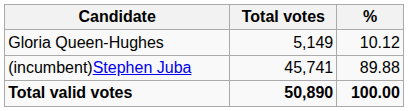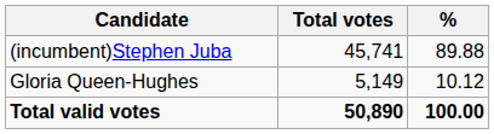 <table class="wikitable" width="400">
 <tr>
 <th align="left">Candidate</th>
 <th align="right">Total votes</th>
 <th align="right">%</th>
 </tr>
 <tr>
+<td align="left">(incumbent)<a href='#'>Stephen Juba</a></td>
+<td align="right">45,741</td>
+<td align="right">89.88</td>
+</tr>
+<tr>
 <td align="left">Gloria Queen-Hughes</td>
 <td align="right">5,149</td>
 <td align="right">10.12</td>
-</tr>
-<tr>
-<td align="left">(incumbent)<a href='#'>Stephen Juba</a></td>
-<td align="right">45,741</td>
-<td align="right">89.88</td>
 </tr>
 <tr>
 <td align="left"><strong>Total valid votes</strong></td>
 <td align="right"><strong>50,890</strong></td>
 <td align="right"><strong>100.00</strong></td>
 </tr>
 <tr>
 </tr>
 </table>
